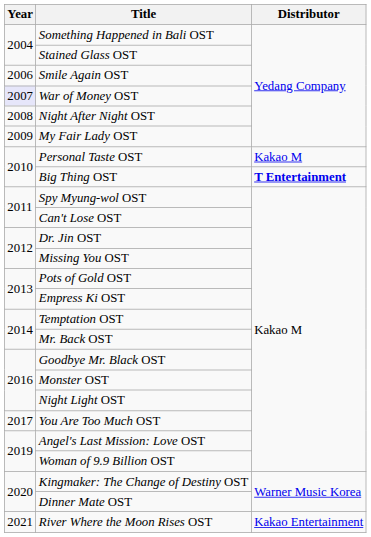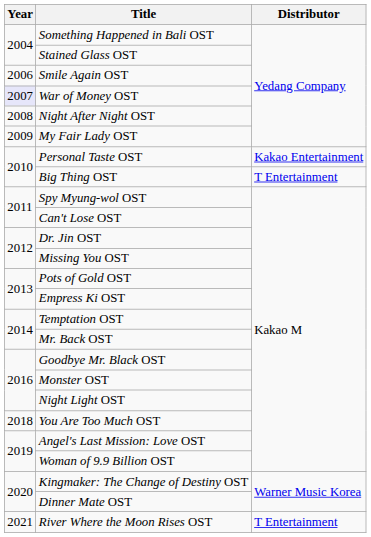 <table class="wikitable">
 <tr>
 <th>Year</th>
 <th>Title</th>
 <th>Distributor</th>
 </tr>
 <tr>
 <td rowspan="2">2004</td>
 <td><em>Something Happened in Bali</em> OST</td>
 <td rowspan="6"><a href='#'>Yedang Company</a></td>
 </tr>
 <tr>
 <td><em>Stained Glass</em> OST</td>
 </tr>
 <tr>
 <td>2006</td>
 <td><em>Smile Again</em> OST</td>
 </tr>
 <tr>
 <td style="background: lavender;">2007</td>
 <td><em>War of Money</em> OST</td>
 </tr>
 <tr>
 <td>2008</td>
 <td><em>Night After Night</em> OST</td>
 </tr>
 <tr>
 <td>2009</td>
 <td><em>My Fair Lady</em> OST</td>
 </tr>
 <tr>
 <td rowspan="2">2010</td>
 <td><em>Personal Taste</em> OST</td>
-<td><a href='#'>Kakao M</a></td>
+<td><a href='#'>Kakao Entertainment</a></td>
 </tr>
 <tr>
 <td><em>Big Thing</em> OST</td>
-<td><strong><a href='#'>T Entertainment</a></strong></td>
+<td><a href='#'>T Entertainment</a></td>
 </tr>
 <tr>
 <td rowspan="2">2011</td>
 <td><em>Spy Myung-wol</em> OST</td>
 <td rowspan="14">Kakao M</td>
 </tr>
 <tr>
 <td><em>Can't Lose</em> OST</td>
 </tr>
 <tr>
 <td rowspan="2">2012</td>
 <td><em>Dr. Jin</em> OST</td>
 </tr>
 <tr>
 <td><em>Missing You</em> OST</td>
 </tr>
 <tr>
 <td rowspan="2">2013</td>
 <td><em>Pots of Gold</em> OST</td>
 </tr>
 <tr>
 <td><em>Empress Ki</em> OST</td>
 </tr>
 <tr>
 <td rowspan="2">2014</td>
 <td><em>Temptation</em> OST</td>
 </tr>
 <tr>
 <td><em>Mr. Back</em> OST</td>
 </tr>
 <tr>
 <td rowspan="3">2016</td>
 <td><em>Goodbye Mr. Black</em> OST</td>
 </tr>
 <tr>
 <td><em>Monster</em> OST</td>
 </tr>
 <tr>
 <td><em>Night Light</em> OST</td>
 </tr>
 <tr>
-<td>2017</td>
+<td>2018</td>
 <td><em>You Are Too Much</em> OST</td>
 </tr>
 <tr>
 <td rowspan="2">2019</td>
 <td><em>Angel's Last Mission: Love</em> OST</td>
 </tr>
 <tr>
 <td><em>Woman of 9.9 Billion</em> OST</td>
 </tr>
 <tr>
 <td rowspan="2">2020</td>
 <td><em>Kingmaker: The Change of Destiny</em> OST</td>
 <td rowspan="2"><a href='#'>Warner Music Korea</a></td>
 </tr>
 <tr>
 <td><em>Dinner Mate</em> OST</td>
 </tr>
 <tr>
 <td>2021</td>
 <td><em>River Where the Moon Rises</em> OST</td>
-<td><a href='#'>Kakao Entertainment</a></td>
+<td><a href='#'>T Entertainment</a></td>
 </tr>
 </table>
